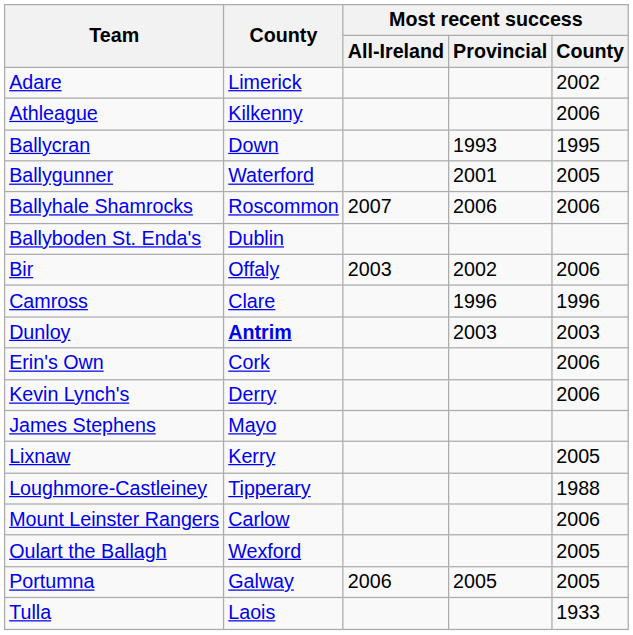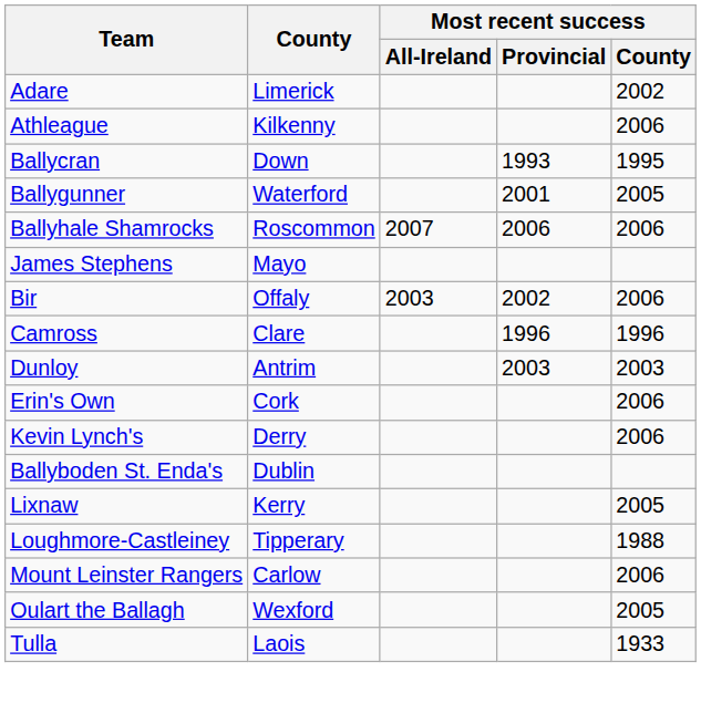 <table class="wikitable">
 <tr>
 <th rowspan="2">Team</th>
 <th rowspan="2">County</th>
 <th colspan="3">Most recent success</th>
 </tr>
 <tr>
 <th>All-Ireland</th>
 <th>Provincial</th>
 <th>County</th>
 </tr>
 <tr>
 <td><a href='#'>Adare</a></td>
 <td><a href='#'>Limerick</a></td>
 <td></td>
 <td></td>
 <td>2002</td>
 </tr>
 <tr>
 <td><a href='#'>Athleague</a></td>
 <td><a href='#'>Kilkenny</a></td>
 <td></td>
 <td></td>
 <td>2006</td>
 </tr>
 <tr>
 <td><a href='#'>Ballycran</a></td>
 <td><a href='#'>Down</a></td>
 <td></td>
 <td>1993</td>
 <td>1995</td>
 </tr>
 <tr>
 <td><a href='#'>Ballygunner</a></td>
 <td><a href='#'>Waterford</a></td>
 <td></td>
 <td>2001</td>
 <td>2005</td>
 </tr>
 <tr>
 <td><a href='#'>Ballyhale Shamrocks</a></td>
 <td><a href='#'>Roscommon</a></td>
 <td>2007</td>
 <td>2006</td>
 <td>2006</td>
 </tr>
 <tr>
-<td><a href='#'>Ballyboden St. Enda's</a></td>
-<td><a href='#'>Dublin</a></td>
+<td><a href='#'>James Stephens</a></td>
+<td><a href='#'>Mayo</a></td>
 <td></td>
 <td></td>
 <td></td>
 </tr>
 <tr>
 <td><a href='#'>Bir</a></td>
 <td><a href='#'>Offaly</a></td>
 <td>2003</td>
 <td>2002</td>
 <td>2006</td>
 </tr>
 <tr>
 <td><a href='#'>Camross</a></td>
 <td><a href='#'>Clare</a></td>
 <td></td>
 <td>1996</td>
 <td>1996</td>
 </tr>
 <tr>
 <td><a href='#'>Dunloy</a></td>
-<td><strong><a href='#'>Antrim</a></strong></td>
+<td><a href='#'>Antrim</a></td>
 <td></td>
 <td>2003</td>
 <td>2003</td>
 </tr>
 <tr>
 <td><a href='#'>Erin's Own</a></td>
 <td><a href='#'>Cork</a></td>
 <td></td>
 <td></td>
 <td>2006</td>
 </tr>
 <tr>
 <td><a href='#'>Kevin Lynch's</a></td>
 <td><a href='#'>Derry</a></td>
 <td></td>
 <td></td>
 <td>2006</td>
 </tr>
 <tr>
-<td><a href='#'>James Stephens</a></td>
-<td><a href='#'>Mayo</a></td>
+<td><a href='#'>Ballyboden St. Enda's</a></td>
+<td><a href='#'>Dublin</a></td>
 <td></td>
 <td></td>
 <td></td>
 </tr>
 <tr>
 <td><a href='#'>Lixnaw</a></td>
 <td><a href='#'>Kerry</a></td>
 <td></td>
 <td></td>
 <td>2005</td>
 </tr>
 <tr>
 <td><a href='#'>Loughmore-Castleiney</a></td>
 <td><a href='#'>Tipperary</a></td>
 <td></td>
 <td></td>
 <td>1988</td>
 </tr>
 <tr 1997>
 <td><a href='#'>Mount Leinster Rangers</a></td>
 <td><a href='#'>Carlow</a></td>
 <td></td>
 <td></td>
 <td>2006</td>
 </tr>
 <tr>
 <td><a href='#'>Oulart the Ballagh</a></td>
 <td><a href='#'>Wexford</a></td>
 <td></td>
 <td></td>
 <td>2005</td>
 </tr>
 <tr>
-<td><a href='#'>Portumna</a></td>
-<td><a href='#'>Galway</a></td>
-<td>2006</td>
-<td>2005</td>
-<td>2005</td>
-</tr>
-<tr>
 <td><a href='#'>Tulla</a></td>
 <td><a href='#'>Laois</a></td>
 <td></td>
 <td></td>
 <td>1933</td>
 </tr>
 </table>
